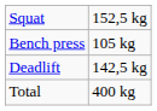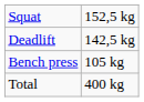 <table class="wikitable">
 <tr>
 <td><a href='#'>Squat</a></td>
 <td>152,5 kg</td>
 </tr>
 <tr>
+<td><a href='#'>Deadlift</a></td>
+<td>142,5 kg</td>
+</tr>
+<tr>
 <td><a href='#'>Bench press</a></td>
 <td>105 kg</td>
-</tr>
-<tr>
-<td><a href='#'>Deadlift</a></td>
-<td>142,5 kg</td>
 </tr>
 <tr>
 <td>Total</td>
 <td>400 kg</td>
 </tr>
 </table>
